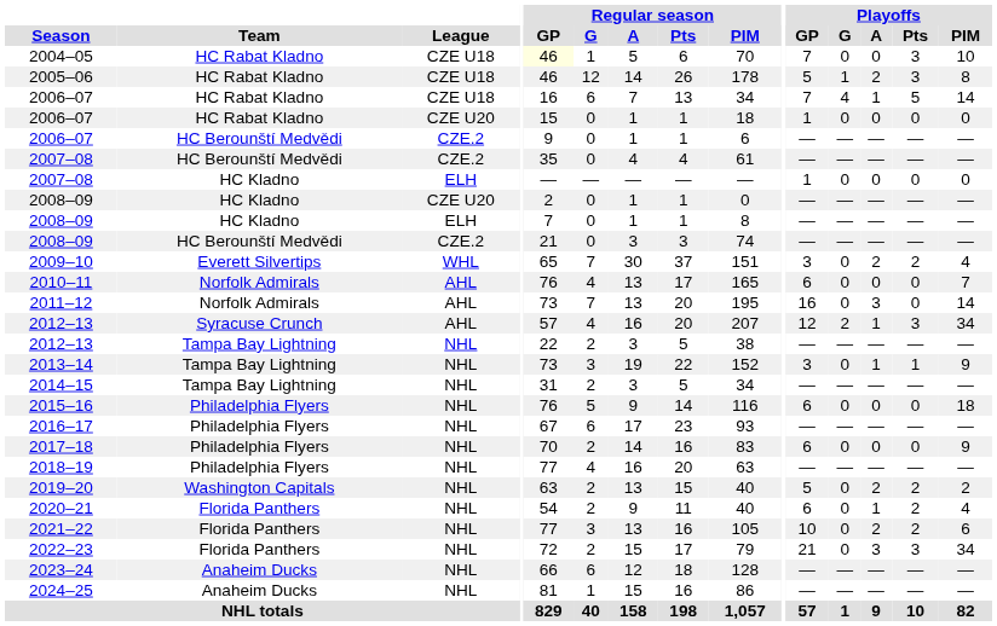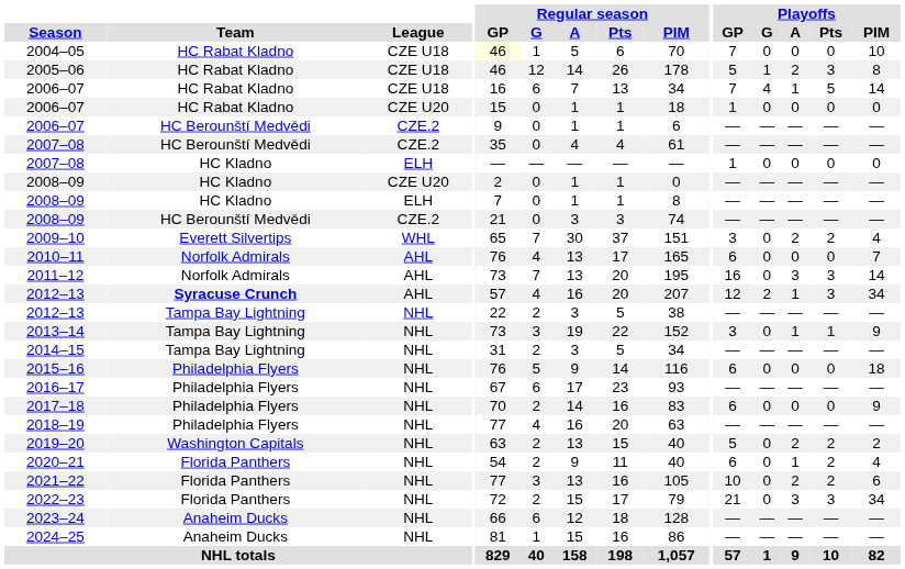 <table border="0" cellpadding="1" cellspacing="0" style="text-align:center; width:60em">
 <tr bgcolor="#e0e0e0">
 <th colspan="3" bgcolor="#ffffff"></th>
 <th rowspan="99" bgcolor="#ffffff"></th>
 <th colspan="5"><a href='#'>Regular season</a></th>
 <th rowspan="99" bgcolor="#ffffff"></th>
 <th colspan="5"><a href='#'>Playoffs</a></th>
 </tr>
 <tr bgcolor="#e0e0e0">
 <th><a href='#'>Season</a></th>
 <th>Team</th>
 <th>League</th>
 <th>GP</th>
 <th><a href='#'>G</a></th>
 <th><a href='#'>A</a></th>
 <th><a href='#'>Pts</a></th>
 <th><a href='#'>PIM</a></th>
 <th>GP</th>
 <th>G</th>
 <th>A</th>
 <th>Pts</th>
 <th>PIM</th>
 </tr>
 <tr>
 <td>2004–05</td>
 <td><a href='#'>HC Rabat Kladno</a></td>
 <td>CZE U18</td>
 <td style="background: lightyellow;">46</td>
 <td>1</td>
 <td>5</td>
 <td>6</td>
 <td>70</td>
 <td>7</td>
 <td>0</td>
 <td>0</td>
-<td>3</td>
+<td>0</td>
 <td>10</td>
 </tr>
 <tr bgcolor="#f0f0f0">
 <td>2005–06</td>
 <td>HC Rabat Kladno</td>
 <td>CZE U18</td>
 <td>46</td>
 <td>12</td>
 <td>14</td>
 <td>26</td>
 <td>178</td>
 <td>5</td>
 <td>1</td>
 <td>2</td>
 <td>3</td>
 <td>8</td>
 </tr>
 <tr>
 <td>2006–07</td>
 <td>HC Rabat Kladno</td>
 <td>CZE U18</td>
 <td>16</td>
 <td>6</td>
 <td>7</td>
 <td>13</td>
 <td>34</td>
 <td>7</td>
 <td>4</td>
 <td>1</td>
 <td>5</td>
 <td>14</td>
 </tr>
 <tr bgcolor="#f0f0f0">
 <td>2006–07</td>
 <td>HC Rabat Kladno</td>
 <td>CZE U20</td>
 <td>15</td>
 <td>0</td>
 <td>1</td>
 <td>1</td>
 <td>18</td>
 <td>1</td>
 <td>0</td>
 <td>0</td>
 <td>0</td>
 <td>0</td>
 </tr>
 <tr>
 <td><a href='#'>2006–07</a></td>
 <td><a href='#'>HC Berounští Medvědi</a></td>
 <td><a href='#'>CZE.2</a></td>
 <td>9</td>
 <td>0</td>
 <td>1</td>
 <td>1</td>
 <td>6</td>
 <td>—</td>
 <td>—</td>
 <td>—</td>
 <td>—</td>
 <td>—</td>
 </tr>
 <tr bgcolor="#f0f0f0">
 <td><a href='#'>2007–08</a></td>
 <td>HC Berounští Medvědi</td>
 <td>CZE.2</td>
 <td>35</td>
 <td>0</td>
 <td>4</td>
 <td>4</td>
 <td>61</td>
 <td>—</td>
 <td>—</td>
 <td>—</td>
 <td>—</td>
 <td>—</td>
 </tr>
 <tr>
 <td><a href='#'>2007–08</a></td>
 <td>HC Kladno</td>
 <td><a href='#'>ELH</a></td>
 <td>—</td>
 <td>—</td>
 <td>—</td>
 <td>—</td>
 <td>—</td>
 <td>1</td>
 <td>0</td>
 <td>0</td>
 <td>0</td>
 <td>0</td>
 </tr>
 <tr bgcolor="#f0f0f0">
 <td>2008–09</td>
 <td>HC Kladno</td>
 <td>CZE U20</td>
 <td>2</td>
 <td>0</td>
 <td>1</td>
 <td>1</td>
 <td>0</td>
 <td>—</td>
 <td>—</td>
 <td>—</td>
 <td>—</td>
 <td>—</td>
 </tr>
 <tr>
 <td><a href='#'>2008–09</a></td>
 <td>HC Kladno</td>
 <td>ELH</td>
 <td>7</td>
 <td>0</td>
 <td>1</td>
 <td>1</td>
 <td>8</td>
 <td>—</td>
 <td>—</td>
 <td>—</td>
 <td>—</td>
 <td>—</td>
 </tr>
 <tr bgcolor="#f0f0f0">
 <td><a href='#'>2008–09</a></td>
 <td>HC Berounští Medvědi</td>
 <td>CZE.2</td>
 <td>21</td>
 <td>0</td>
 <td>3</td>
 <td>3</td>
 <td>74</td>
 <td>—</td>
 <td>—</td>
 <td>—</td>
 <td>—</td>
 <td>—</td>
 </tr>
 <tr>
 <td><a href='#'>2009–10</a></td>
 <td><a href='#'>Everett Silvertips</a></td>
 <td><a href='#'>WHL</a></td>
 <td>65</td>
 <td>7</td>
 <td>30</td>
 <td>37</td>
 <td>151</td>
 <td>3</td>
 <td>0</td>
 <td>2</td>
 <td>2</td>
 <td>4</td>
 </tr>
 <tr bgcolor="#f0f0f0">
 <td><a href='#'>2010–11</a></td>
 <td><a href='#'>Norfolk Admirals</a></td>
 <td><a href='#'>AHL</a></td>
 <td>76</td>
 <td>4</td>
 <td>13</td>
 <td>17</td>
 <td>165</td>
 <td>6</td>
 <td>0</td>
 <td>0</td>
 <td>0</td>
 <td>7</td>
 </tr>
 <tr>
 <td><a href='#'>2011–12</a></td>
 <td>Norfolk Admirals</td>
 <td>AHL</td>
 <td>73</td>
 <td>7</td>
 <td>13</td>
 <td>20</td>
 <td>195</td>
 <td>16</td>
 <td>0</td>
 <td>3</td>
-<td>0</td>
+<td>3</td>
 <td>14</td>
 </tr>
 <tr bgcolor="#f0f0f0">
 <td><a href='#'>2012–13</a></td>
-<td><a href='#'>Syracuse Crunch</a></td>
+<td><strong><a href='#'>Syracuse Crunch</a></strong></td>
 <td>AHL</td>
 <td>57</td>
 <td>4</td>
 <td>16</td>
 <td>20</td>
 <td>207</td>
 <td>12</td>
 <td>2</td>
 <td>1</td>
 <td>3</td>
 <td>34</td>
 </tr>
 <tr>
 <td><a href='#'>2012–13</a></td>
 <td><a href='#'>Tampa Bay Lightning</a></td>
 <td><a href='#'>NHL</a></td>
 <td>22</td>
 <td>2</td>
 <td>3</td>
 <td>5</td>
 <td>38</td>
 <td>—</td>
 <td>—</td>
 <td>—</td>
 <td>—</td>
 <td>—</td>
 </tr>
 <tr bgcolor="#f0f0f0">
 <td><a href='#'>2013–14</a></td>
 <td>Tampa Bay Lightning</td>
 <td>NHL</td>
 <td>73</td>
 <td>3</td>
 <td>19</td>
 <td>22</td>
 <td>152</td>
 <td>3</td>
 <td>0</td>
 <td>1</td>
 <td>1</td>
 <td>9</td>
 </tr>
 <tr>
 <td><a href='#'>2014–15</a></td>
 <td>Tampa Bay Lightning</td>
 <td>NHL</td>
 <td>31</td>
 <td>2</td>
 <td>3</td>
 <td>5</td>
 <td>34</td>
 <td>—</td>
 <td>—</td>
 <td>—</td>
 <td>—</td>
 <td>—</td>
 </tr>
 <tr bgcolor="#f0f0f0">
 <td><a href='#'>2015–16</a></td>
 <td><a href='#'>Philadelphia Flyers</a></td>
 <td>NHL</td>
 <td>76</td>
 <td>5</td>
 <td>9</td>
 <td>14</td>
 <td>116</td>
 <td>6</td>
 <td>0</td>
 <td>0</td>
 <td>0</td>
 <td>18</td>
 </tr>
 <tr>
 <td><a href='#'>2016–17</a></td>
 <td>Philadelphia Flyers</td>
 <td>NHL</td>
 <td>67</td>
 <td>6</td>
 <td>17</td>
 <td>23</td>
 <td>93</td>
 <td>—</td>
 <td>—</td>
 <td>—</td>
 <td>—</td>
 <td>—</td>
 </tr>
 <tr bgcolor="#f0f0f0">
 <td><a href='#'>2017–18</a></td>
 <td>Philadelphia Flyers</td>
 <td>NHL</td>
 <td>70</td>
 <td>2</td>
 <td>14</td>
 <td>16</td>
 <td>83</td>
 <td>6</td>
 <td>0</td>
 <td>0</td>
 <td>0</td>
 <td>9</td>
 </tr>
 <tr>
 <td><a href='#'>2018–19</a></td>
 <td>Philadelphia Flyers</td>
 <td>NHL</td>
 <td>77</td>
 <td>4</td>
 <td>16</td>
 <td>20</td>
 <td>63</td>
 <td>—</td>
 <td>—</td>
 <td>—</td>
 <td>—</td>
 <td>—</td>
 </tr>
 <tr bgcolor="#f0f0f0">
 <td><a href='#'>2019–20</a></td>
 <td><a href='#'>Washington Capitals</a></td>
 <td>NHL</td>
 <td>63</td>
 <td>2</td>
 <td>13</td>
 <td>15</td>
 <td>40</td>
 <td>5</td>
 <td>0</td>
 <td>2</td>
 <td>2</td>
 <td>2</td>
 </tr>
 <tr>
 <td><a href='#'>2020–21</a></td>
 <td><a href='#'>Florida Panthers</a></td>
 <td>NHL</td>
 <td>54</td>
 <td>2</td>
 <td>9</td>
 <td>11</td>
 <td>40</td>
 <td>6</td>
 <td>0</td>
 <td>1</td>
 <td>2</td>
 <td>4</td>
 </tr>
 <tr bgcolor="#f0f0f0">
 <td><a href='#'>2021–22</a></td>
 <td>Florida Panthers</td>
 <td>NHL</td>
 <td>77</td>
 <td>3</td>
 <td>13</td>
 <td>16</td>
 <td>105</td>
 <td>10</td>
 <td>0</td>
 <td>2</td>
 <td>2</td>
 <td>6</td>
 </tr>
 <tr>
 <td><a href='#'>2022–23</a></td>
 <td>Florida Panthers</td>
 <td>NHL</td>
 <td>72</td>
 <td>2</td>
 <td>15</td>
 <td>17</td>
 <td>79</td>
 <td>21</td>
 <td>0</td>
 <td>3</td>
 <td>3</td>
 <td>34</td>
 </tr>
 <tr bgcolor="#f0f0f0">
 <td><a href='#'>2023–24</a></td>
 <td><a href='#'>Anaheim Ducks</a></td>
 <td>NHL</td>
 <td>66</td>
 <td>6</td>
 <td>12</td>
 <td>18</td>
 <td>128</td>
 <td>—</td>
 <td>—</td>
 <td>—</td>
 <td>—</td>
 <td>—</td>
 </tr>
 <tr>
 <td><a href='#'>2024–25</a></td>
 <td>Anaheim Ducks</td>
 <td>NHL</td>
 <td>81</td>
 <td>1</td>
 <td>15</td>
 <td>16</td>
 <td>86</td>
 <td>—</td>
 <td>—</td>
 <td>—</td>
 <td>—</td>
 <td>—</td>
 </tr>
 <tr bgcolor="#e0e0e0">
 <th colspan="3">NHL totals</th>
 <th>829</th>
 <th>40</th>
 <th>158</th>
 <th>198</th>
 <th>1,057</th>
 <th>57</th>
 <th>1</th>
 <th>9</th>
 <th>10</th>
 <th>82</th>
 </tr>
 </table>
